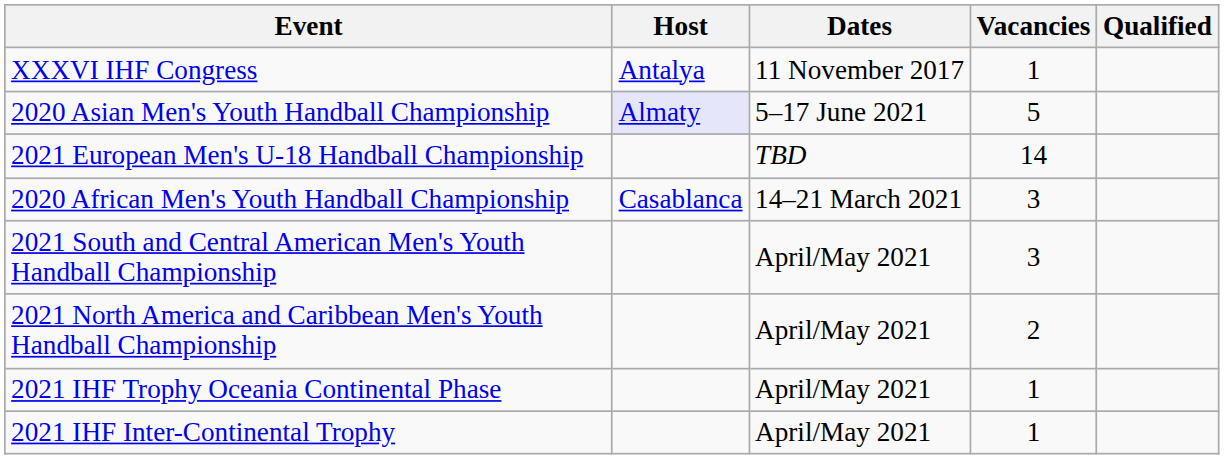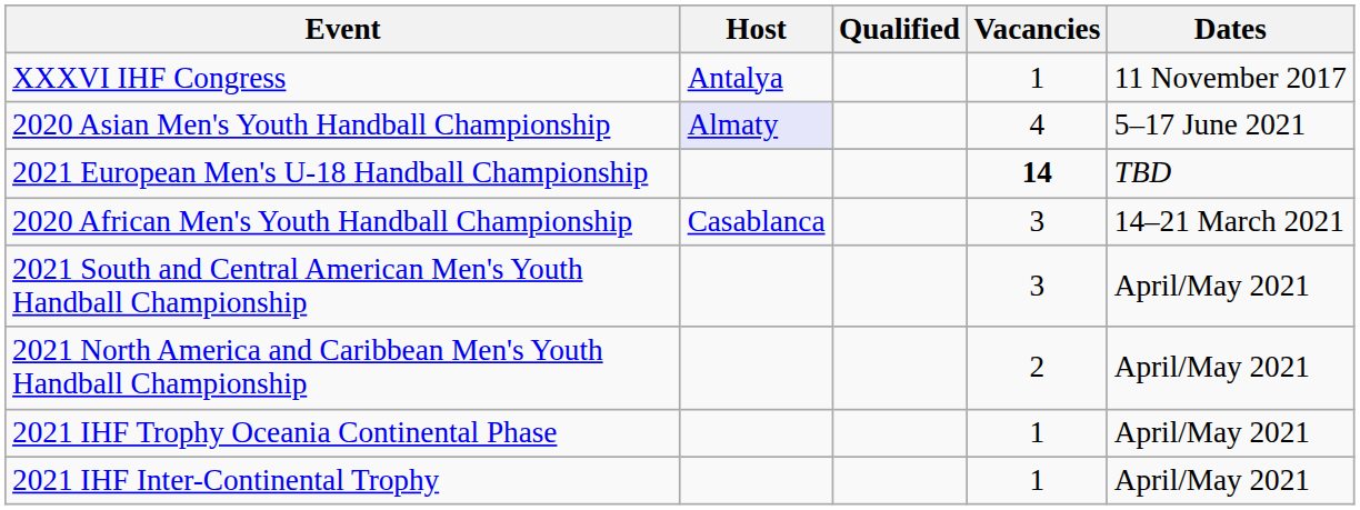 <table class="wikitable">
 <tr>
 <th width=350>Event</th>
 <th>Host</th>
+<th>Qualified</th>
+<th>Vacancies</th>
 <th>Dates</th>
-<th>Vacancies</th>
-<th>Qualified</th>
 </tr>
 <tr>
 <td><a href='#'>XXXVI IHF Congress</a></td>
 <td> <a href='#'>Antalya</a></td>
+<td></td>
+<td align="center">1</td>
 <td>11 November 2017</td>
-<td align="center">1</td>
-<td></td>
 </tr>
 <tr>
 <td><a href='#'>2020 Asian Men's Youth Handball Championship</a></td>
 <td style="background: lavender;"> <a href='#'>Almaty</a></td>
+<td></td>
+<td align="center">4</td>
 <td>5–17 June 2021</td>
-<td align="center">5</td>
-<td></td>
 </tr>
 <tr>
 <td><a href='#'>2021 European Men's U-18 Handball Championship</a></td>
 <td></td>
+<td></td>
+<td align="center"><strong>14</strong></td>
 <td><em>TBD</em></td>
-<td align="center">14</td>
-<td></td>
 </tr>
 <tr>
 <td><a href='#'>2020 African Men's Youth Handball Championship</a></td>
 <td> <a href='#'>Casablanca</a></td>
+<td></td>
+<td align="center">3</td>
 <td>14–21 March 2021</td>
-<td align="center">3</td>
-<td></td>
 </tr>
 <tr>
 <td><a href='#'>2021 South and Central American Men's Youth Handball Championship</a></td>
 <td></td>
+<td></td>
+<td align="center">3</td>
 <td>April/May 2021</td>
-<td align="center">3</td>
-<td></td>
 </tr>
 <tr>
 <td><a href='#'>2021 North America and Caribbean Men's Youth Handball Championship</a></td>
 <td></td>
+<td></td>
+<td align="center">2</td>
 <td>April/May 2021</td>
-<td align="center">2</td>
-<td></td>
 </tr>
 <tr>
 <td><a href='#'>2021 IHF Trophy Oceania Continental Phase</a></td>
 <td></td>
+<td></td>
+<td align="center">1</td>
 <td>April/May 2021</td>
-<td align="center">1</td>
-<td></td>
 </tr>
 <tr>
 <td><a href='#'>2021 IHF Inter-Continental Trophy</a></td>
 <td></td>
+<td></td>
+<td align="center">1</td>
 <td>April/May 2021</td>
-<td align="center">1</td>
-<td></td>
 </tr>
 </table>
